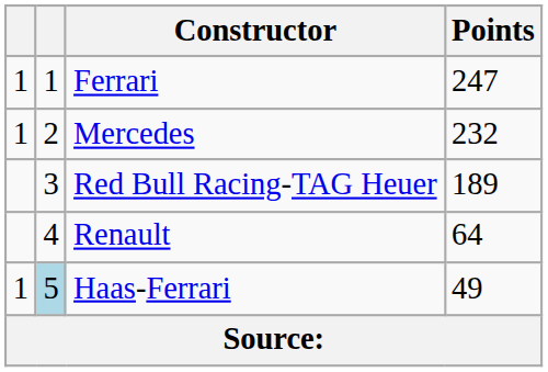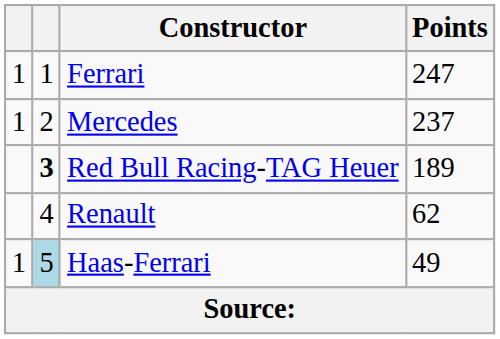 <table class="wikitable" style="font-size: 85%;">
 <tr>
 <th></th>
 <th></th>
 <th>Constructor</th>
 <th>Points</th>
 </tr>
 <tr>
 <td align="left"> 1</td>
 <td align="center">1</td>
 <td> <a href='#'>Ferrari</a></td>
 <td align="left">247</td>
 </tr>
 <tr>
 <td align="left"> 1</td>
 <td align="center">2</td>
 <td> <a href='#'>Mercedes</a></td>
-<td align="left">232</td>
+<td align="left">237</td>
 </tr>
 <tr>
 <td align="left"></td>
-<td align="center">3</td>
+<td align="center"><strong>3</strong></td>
 <td> <a href='#'>Red Bull Racing</a>-<a href='#'>TAG Heuer</a></td>
 <td align="left">189</td>
 </tr>
 <tr>
 <td align="left"></td>
 <td align="center">4</td>
 <td> <a href='#'>Renault</a></td>
-<td align="left">64</td>
+<td align="left">62</td>
 </tr>
 <tr>
 <td align="left"> 1</td>
 <td align="center" style="background: lightblue;">5</td>
 <td> <a href='#'>Haas</a>-<a href='#'>Ferrari</a></td>
 <td align="left">49</td>
 </tr>
 <tr>
 <th colspan=4>Source:</th>
 </tr>
 </table>
